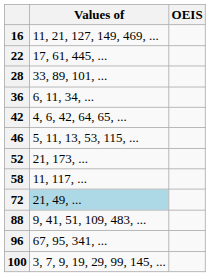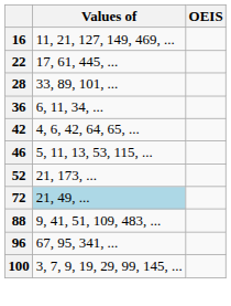 <table class="wikitable mw-collapsible mw-collapsed">
 <tr>
 <th></th>
 <th>Values of </th>
 <th>OEIS</th>
 </tr>
 <tr>
 <th>16</th>
 <td>11, 21, 127, 149, 469, ...</td>
 <td></td>
 </tr>
 <tr>
 <th>22</th>
 <td>17, 61, 445, ...</td>
 <td> </td>
 </tr>
 <tr>
 <th>28</th>
 <td>33, 89, 101, ...</td>
 <td> </td>
 </tr>
 <tr>
 <th>36</th>
 <td>6, 11, 34, ...</td>
 <td> </td>
 </tr>
 <tr>
 <th>42</th>
 <td>4, 6, 42, 64, 65, ...</td>
 <td></td>
 </tr>
 <tr>
 <th>46</th>
 <td>5, 11, 13, 53, 115, ...</td>
 <td></td>
 </tr>
 <tr>
 <th>52</th>
 <td>21, 173, ...</td>
 <td> </td>
 </tr>
 <tr>
-<th>58</th>
-<td>11, 117, ...</td>
-<td> </td>
-</tr>
-<tr>
 <th>72</th>
 <td style="background: lightblue;">21, 49, ...</td>
 <td> </td>
 </tr>
 <tr>
 <th>88</th>
 <td>9, 41, 51, 109, 483, ...</td>
 <td></td>
 </tr>
 <tr>
 <th>96</th>
 <td>67, 95, 341, ...</td>
 <td> </td>
 </tr>
 <tr>
 <th>100</th>
 <td>3, 7, 9, 19, 29, 99, 145, ...</td>
 <td></td>
 </tr>
 </table>
